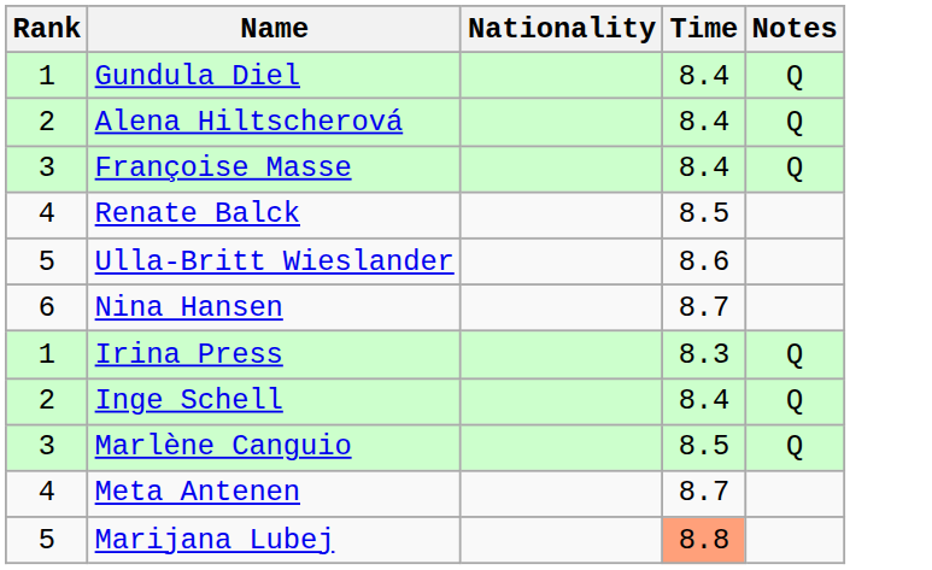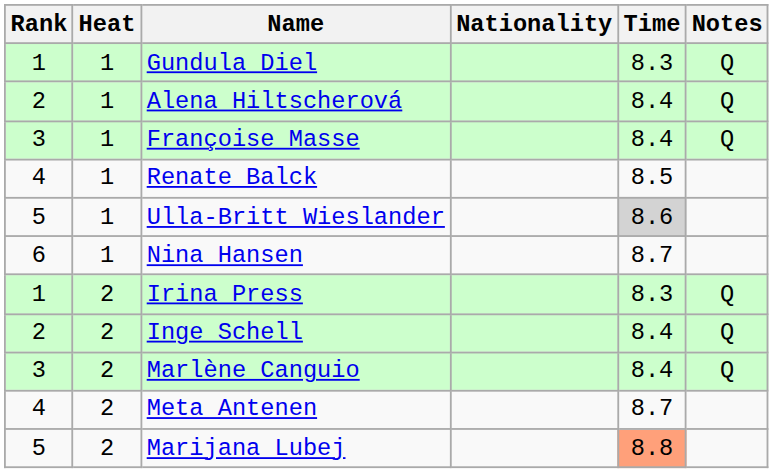 <table class="wikitable sortable" style="text-align:center">
 <tr>
 <th>Rank</th>
+<th>Heat</th>
 <th>Name</th>
 <th>Nationality</th>
 <th>Time</th>
 <th>Notes</th>
 </tr>
 <tr bgcolor=ccffcc>
 <td>1</td>
+<td>1</td>
 <td align="left"><a href='#'>Gundula Diel</a></td>
 <td align=left></td>
-<td>8.4</td>
+<td>8.3</td>
 <td>Q</td>
 </tr>
 <tr bgcolor=ccffcc>
 <td>2</td>
+<td>1</td>
 <td align="left"><a href='#'>Alena Hiltscherová</a></td>
 <td align=left></td>
 <td>8.4</td>
 <td>Q</td>
 </tr>
 <tr bgcolor=ccffcc>
 <td>3</td>
+<td>1</td>
 <td align="left"><a href='#'>Françoise Masse</a></td>
 <td align=left></td>
 <td>8.4</td>
 <td>Q</td>
 </tr>
 <tr>
 <td>4</td>
+<td>1</td>
 <td align="left"><a href='#'>Renate Balck</a></td>
 <td align=left></td>
 <td>8.5</td>
 <td></td>
 </tr>
 <tr>
 <td>5</td>
+<td>1</td>
 <td align="left"><a href='#'>Ulla-Britt Wieslander</a></td>
 <td align=left></td>
-<td>8.6</td>
+<td style="background: lightgrey;">8.6</td>
 <td></td>
 </tr>
 <tr>
 <td>6</td>
+<td>1</td>
 <td align="left"><a href='#'>Nina Hansen</a></td>
 <td align=left></td>
 <td>8.7</td>
 <td></td>
 </tr>
 <tr bgcolor=ccffcc>
 <td>1</td>
+<td>2</td>
 <td align="left"><a href='#'>Irina Press</a></td>
 <td align=left></td>
 <td>8.3</td>
 <td>Q</td>
 </tr>
 <tr bgcolor=ccffcc>
+<td>2</td>
 <td>2</td>
 <td align="left"><a href='#'>Inge Schell</a></td>
 <td align=left></td>
 <td>8.4</td>
 <td>Q</td>
 </tr>
 <tr bgcolor=ccffcc>
 <td>3</td>
+<td>2</td>
 <td align="left"><a href='#'>Marlène Canguio</a></td>
 <td align=left></td>
-<td>8.5</td>
+<td>8.4</td>
 <td>Q</td>
 </tr>
 <tr>
 <td>4</td>
+<td>2</td>
 <td align="left"><a href='#'>Meta Antenen</a></td>
 <td align=left></td>
 <td>8.7</td>
 <td></td>
 </tr>
 <tr>
 <td>5</td>
+<td>2</td>
 <td align="left"><a href='#'>Marijana Lubej</a></td>
 <td align=left></td>
 <td style="background: lightsalmon;">8.8</td>
 <td></td>
 </tr>
 </table>
